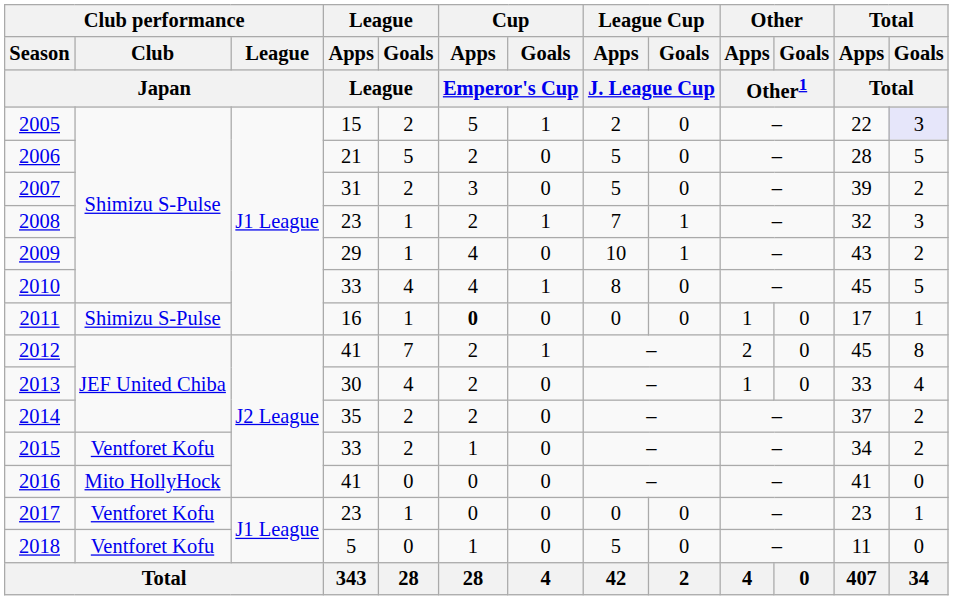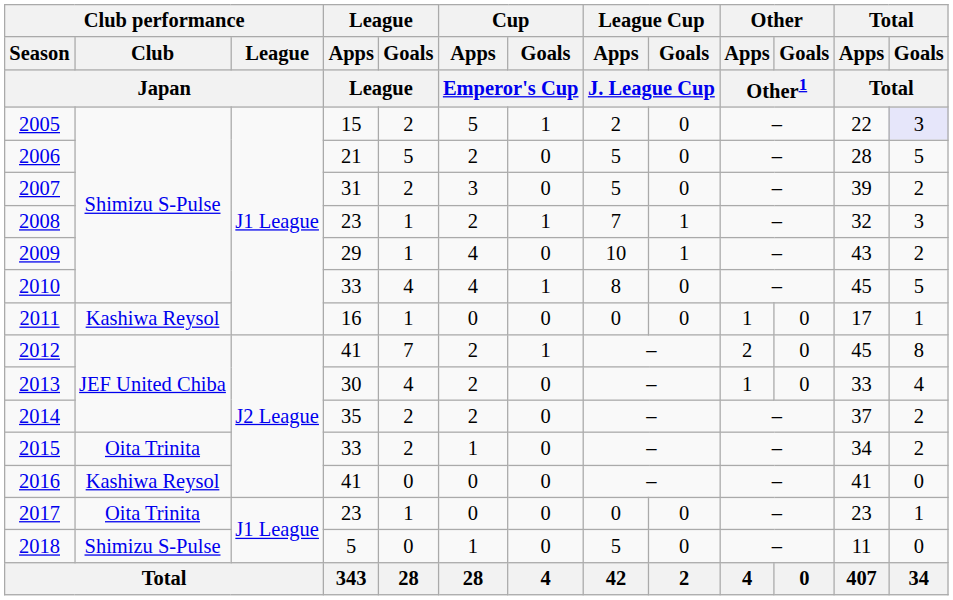 <table class="wikitable" style="text-align:center;">
 <tr>
 <th colspan=3>Club performance</th>
 <th colspan=2>League</th>
 <th colspan=2>Cup</th>
 <th colspan=2>League Cup</th>
 <th colspan=2>Other</th>
 <th colspan=2>Total</th>
 </tr>
 <tr>
 <th>Season</th>
 <th>Club</th>
 <th>League</th>
 <th>Apps</th>
 <th>Goals</th>
 <th>Apps</th>
 <th>Goals</th>
 <th>Apps</th>
 <th>Goals</th>
 <th>Apps</th>
 <th>Goals</th>
 <th>Apps</th>
 <th>Goals</th>
 </tr>
 <tr>
 <th colspan=3>Japan</th>
 <th colspan=2>League</th>
 <th colspan=2><a href='#'>Emperor's Cup</a></th>
 <th colspan=2><a href='#'>J. League Cup</a></th>
 <th colspan="2">Other<sup><a href='#'>1</a></sup></th>
 <th colspan=2>Total</th>
 </tr>
 <tr>
 <td><a href='#'>2005</a></td>
 <td rowspan="6"><a href='#'>Shimizu S-Pulse</a></td>
 <td rowspan="7"><a href='#'>J1 League</a></td>
 <td>15</td>
 <td>2</td>
 <td>5</td>
 <td>1</td>
 <td>2</td>
 <td>0</td>
 <td colspan="2">–</td>
 <td>22</td>
 <td style="background: lavender;">3</td>
 </tr>
 <tr>
 <td><a href='#'>2006</a></td>
 <td>21</td>
 <td>5</td>
 <td>2</td>
 <td>0</td>
 <td>5</td>
 <td>0</td>
 <td colspan="2">–</td>
 <td>28</td>
 <td>5</td>
 </tr>
 <tr>
 <td><a href='#'>2007</a></td>
 <td>31</td>
 <td>2</td>
 <td>3</td>
 <td>0</td>
 <td>5</td>
 <td>0</td>
 <td colspan="2">–</td>
 <td>39</td>
 <td>2</td>
 </tr>
 <tr>
 <td><a href='#'>2008</a></td>
 <td>23</td>
 <td>1</td>
 <td>2</td>
 <td>1</td>
 <td>7</td>
 <td>1</td>
 <td colspan="2">–</td>
 <td>32</td>
 <td>3</td>
 </tr>
 <tr>
 <td><a href='#'>2009</a></td>
 <td>29</td>
 <td>1</td>
 <td>4</td>
 <td>0</td>
 <td>10</td>
 <td>1</td>
 <td colspan="2">–</td>
 <td>43</td>
 <td>2</td>
 </tr>
 <tr>
 <td><a href='#'>2010</a></td>
 <td>33</td>
 <td>4</td>
 <td>4</td>
 <td>1</td>
 <td>8</td>
 <td>0</td>
 <td colspan="2">–</td>
 <td>45</td>
 <td>5</td>
 </tr>
 <tr>
 <td><a href='#'>2011</a></td>
-<td><a href='#'>Shimizu S-Pulse</a></td>
+<td><a href='#'>Kashiwa Reysol</a></td>
 <td>16</td>
 <td>1</td>
-<td><strong>0</strong></td>
+<td>0</td>
 <td>0</td>
 <td>0</td>
 <td>0</td>
 <td>1</td>
 <td>0</td>
 <td>17</td>
 <td>1</td>
 </tr>
 <tr>
 <td><a href='#'>2012</a></td>
 <td rowspan="3"><a href='#'>JEF United Chiba</a></td>
 <td rowspan="5"><a href='#'>J2 League</a></td>
 <td>41</td>
 <td>7</td>
 <td>2</td>
 <td>1</td>
 <td colspan="2">–</td>
 <td>2</td>
 <td>0</td>
 <td>45</td>
 <td>8</td>
 </tr>
 <tr>
 <td><a href='#'>2013</a></td>
 <td>30</td>
 <td>4</td>
 <td>2</td>
 <td>0</td>
 <td colspan="2">–</td>
 <td>1</td>
 <td>0</td>
 <td>33</td>
 <td>4</td>
 </tr>
 <tr>
 <td><a href='#'>2014</a></td>
 <td>35</td>
 <td>2</td>
 <td>2</td>
 <td>0</td>
 <td colspan="2">–</td>
 <td colspan="2">–</td>
 <td>37</td>
 <td>2</td>
 </tr>
 <tr>
 <td><a href='#'>2015</a></td>
-<td><a href='#'>Ventforet Kofu</a></td>
+<td><a href='#'>Oita Trinita</a></td>
 <td>33</td>
 <td>2</td>
 <td>1</td>
 <td>0</td>
 <td colspan="2">–</td>
 <td colspan="2">–</td>
 <td>34</td>
 <td>2</td>
 </tr>
 <tr>
 <td><a href='#'>2016</a></td>
-<td><a href='#'>Mito HollyHock</a></td>
+<td><a href='#'>Kashiwa Reysol</a></td>
 <td>41</td>
 <td>0</td>
 <td>0</td>
 <td>0</td>
 <td colspan="2">–</td>
 <td colspan="2">–</td>
 <td>41</td>
 <td>0</td>
 </tr>
 <tr>
 <td><a href='#'>2017</a></td>
-<td><a href='#'>Ventforet Kofu</a></td>
+<td><a href='#'>Oita Trinita</a></td>
 <td rowspan="2"><a href='#'>J1 League</a></td>
 <td>23</td>
 <td>1</td>
 <td>0</td>
 <td>0</td>
 <td>0</td>
 <td>0</td>
 <td colspan="2">–</td>
 <td>23</td>
 <td>1</td>
 </tr>
 <tr>
 <td><a href='#'>2018</a></td>
-<td><a href='#'>Ventforet Kofu</a></td>
+<td><a href='#'>Shimizu S-Pulse</a></td>
 <td>5</td>
 <td>0</td>
 <td>1</td>
 <td>0</td>
 <td>5</td>
 <td>0</td>
 <td colspan="2">–</td>
 <td>11</td>
 <td>0</td>
 </tr>
 <tr>
 <th colspan=3>Total</th>
 <th>343</th>
 <th>28</th>
 <th>28</th>
 <th>4</th>
 <th>42</th>
 <th>2</th>
 <th>4</th>
 <th>0</th>
 <th>407</th>
 <th>34</th>
 </tr>
 </table>
